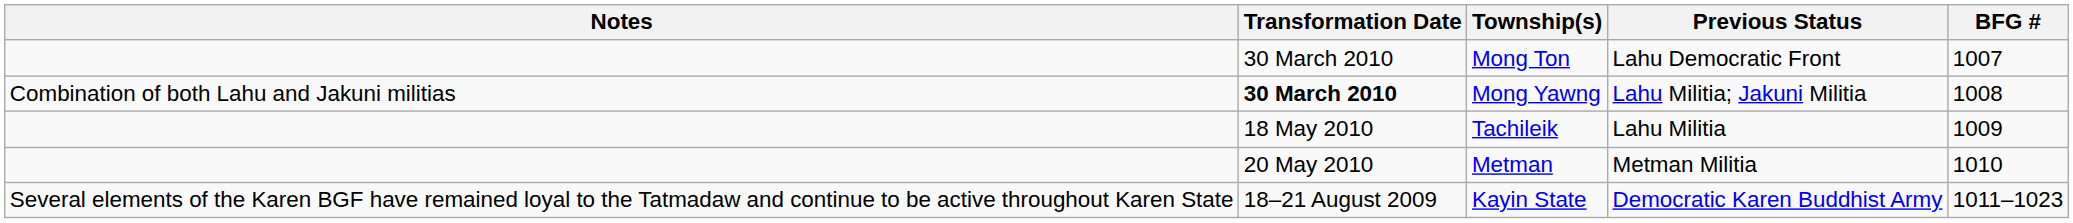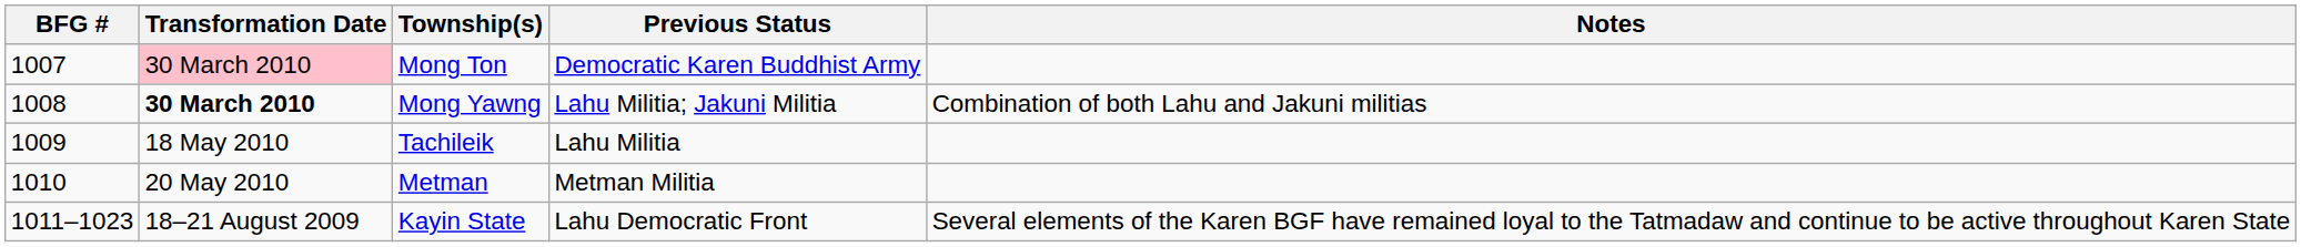 <table class="wikitable sortable">
 <tr>
-<th>Notes</th>
+<th>BFG #</th>
 <th>Transformation Date</th>
 <th>Township(s)</th>
 <th>Previous Status</th>
-<th>BFG #</th>
+<th>Notes</th>
 </tr>
 <tr>
+<td>1007</td>
+<td style="background: pink;">30 March 2010</td>
+<td><a href='#'>Mong Ton</a></td>
+<td> <a href='#'>Democratic Karen Buddhist Army</a></td>
 <td></td>
-<td>30 March 2010</td>
-<td><a href='#'>Mong Ton</a></td>
-<td>Lahu Democratic Front</td>
-<td>1007</td>
 </tr>
 <tr>
-<td>Combination of both Lahu and Jakuni militias</td>
+<td>1008</td>
 <td><strong>30 March 2010</strong></td>
 <td><a href='#'>Mong Yawng</a></td>
 <td><a href='#'>Lahu</a> Militia; <a href='#'>Jakuni</a> Militia</td>
-<td>1008</td>
+<td>Combination of both Lahu and Jakuni militias</td>
 </tr>
 <tr>
-<td></td>
+<td>1009</td>
 <td>18 May 2010</td>
 <td><a href='#'>Tachileik</a></td>
 <td>Lahu Militia</td>
-<td>1009</td>
+<td></td>
 </tr>
 <tr>
-<td></td>
+<td>1010</td>
 <td>20 May 2010</td>
 <td><a href='#'>Metman</a></td>
 <td>Metman Militia</td>
-<td>1010</td>
+<td></td>
 </tr>
 <tr>
-<td>Several elements of the Karen BGF have remained loyal to the Tatmadaw and continue to be active throughout Karen State</td>
+<td>1011–1023</td>
 <td>18–21 August 2009</td>
 <td><a href='#'>Kayin State</a></td>
-<td> <a href='#'>Democratic Karen Buddhist Army</a></td>
-<td>1011–1023</td>
+<td>Lahu Democratic Front</td>
+<td>Several elements of the Karen BGF have remained loyal to the Tatmadaw and continue to be active throughout Karen State</td>
 </tr>
 </table>
